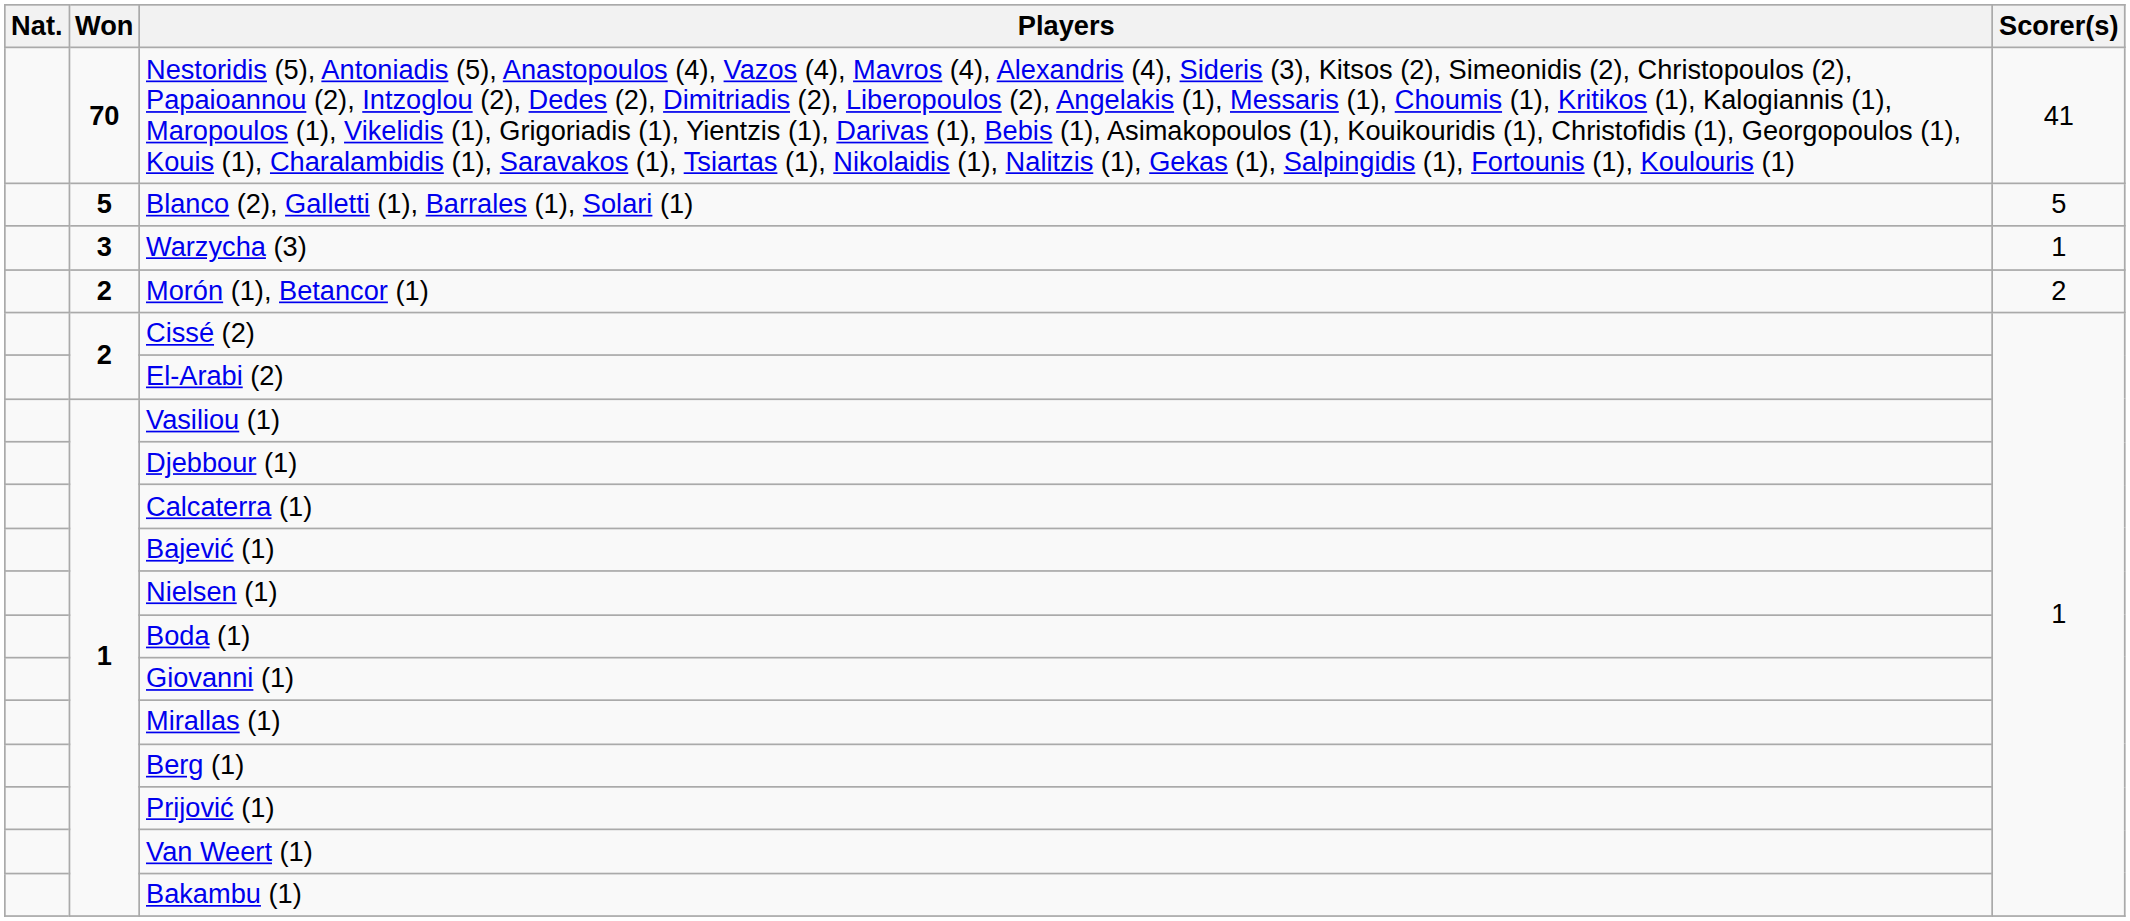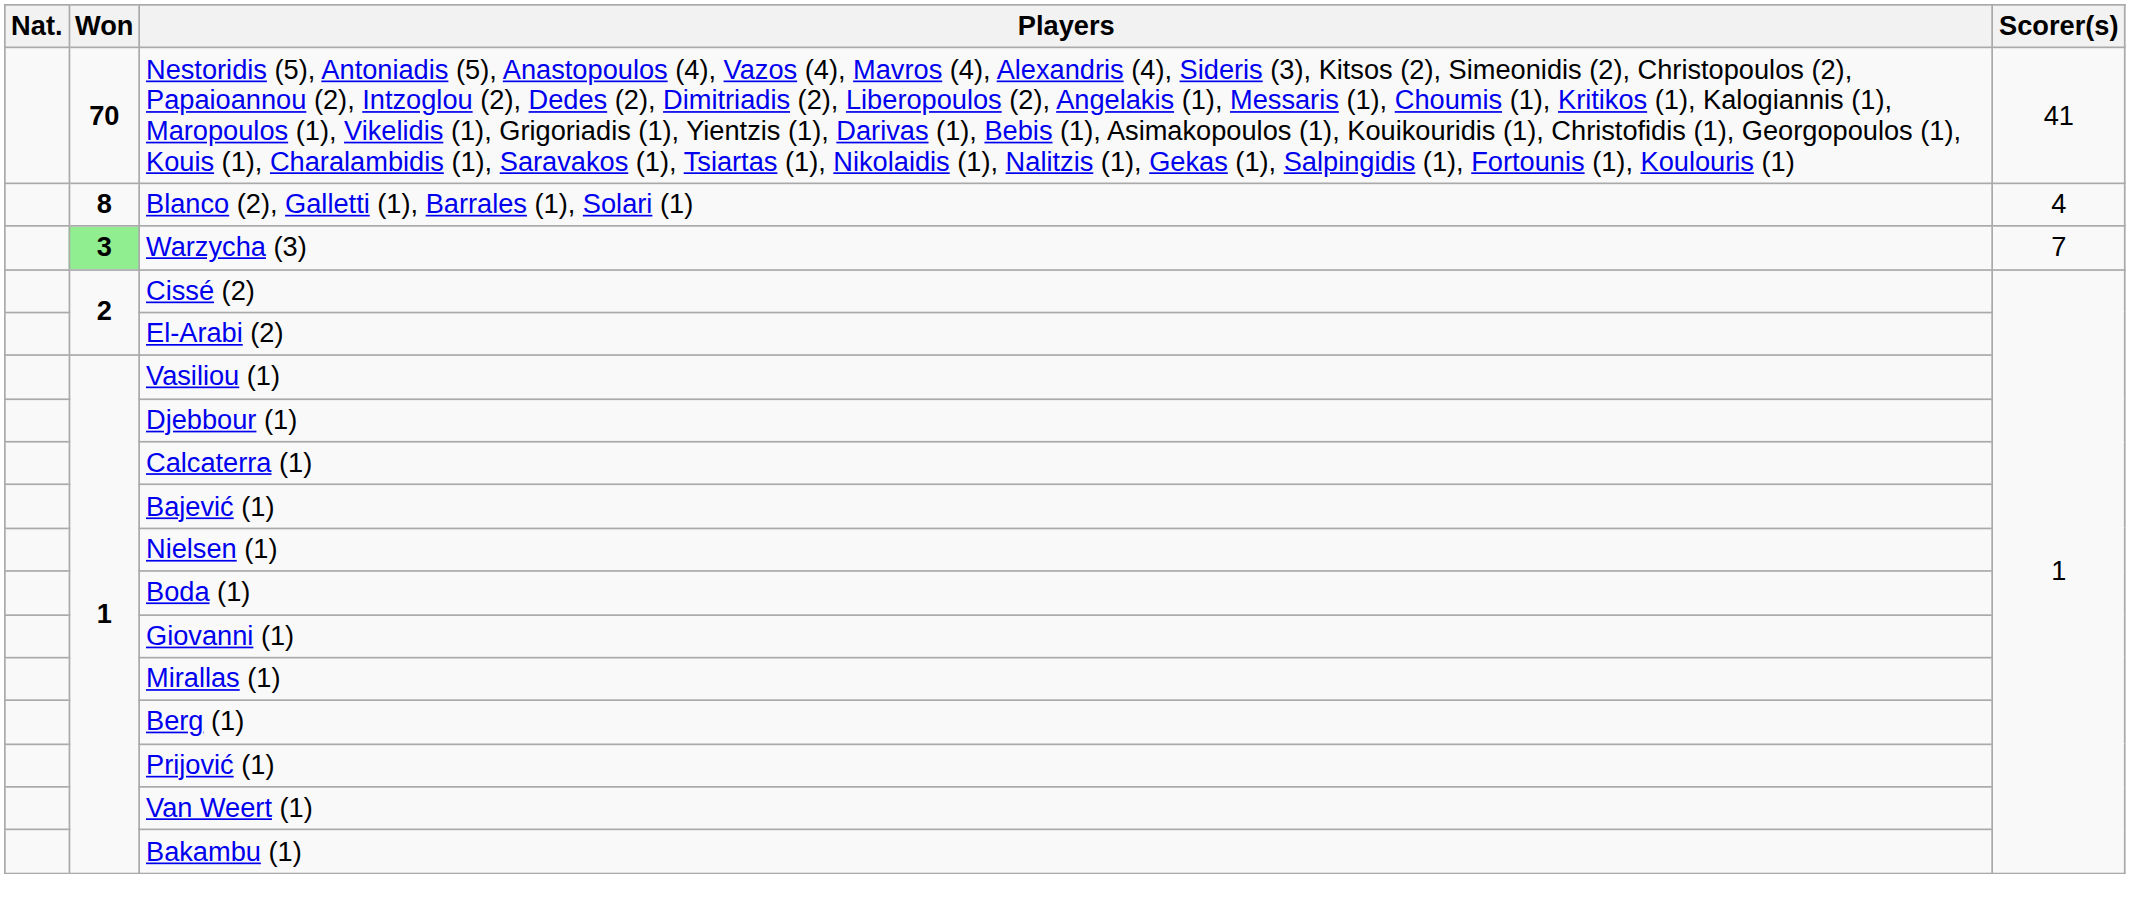 <table class="wikitable" style="text-align:left">
 <tr>
 <th>Nat.</th>
 <th>Won</th>
 <th>Players</th>
 <th>Scorer(s)</th>
 </tr>
 <tr>
 <td></td>
 <td align=center><strong>70</strong></td>
 <td><a href='#'>Nestoridis</a> (5), <a href='#'>Antoniadis</a> (5), <a href='#'>Anastopoulos</a> (4), <a href='#'>Vazos</a> (4), <a href='#'>Mavros</a> (4), <a href='#'>Alexandris</a> (4), <a href='#'>Sideris</a> (3), Kitsos (2), Simeonidis (2), Christopoulos (2), <a href='#'>Papaioannou</a> (2), <a href='#'>Intzoglou</a> (2), <a href='#'>Dedes</a> (2), <a href='#'>Dimitriadis</a> (2), <a href='#'>Liberopoulos</a> (2), <a href='#'>Angelakis</a> (1), <a href='#'>Messaris</a> (1), <a href='#'>Choumis</a> (1), <a href='#'>Kritikos</a> (1), Kalogiannis (1), <a href='#'>Maropoulos</a> (1), <a href='#'>Vikelidis</a> (1), Grigoriadis (1), Yientzis (1), <a href='#'>Darivas</a> (1), <a href='#'>Bebis</a> (1), Asimakopoulos (1), Kouikouridis (1), Christofidis (1), Georgopoulos (1), <a href='#'>Kouis</a> (1), <a href='#'>Charalambidis</a> (1), <a href='#'>Saravakos</a> (1), <a href='#'>Tsiartas</a> (1), <a href='#'>Nikolaidis</a> (1), <a href='#'>Nalitzis</a> (1), <a href='#'>Gekas</a> (1), <a href='#'>Salpingidis</a> (1), <a href='#'>Fortounis</a> (1), <a href='#'>Koulouris</a> (1)</td>
 <td align=center>41</td>
 </tr>
 <tr>
 <td></td>
-<td align=center><strong>5</strong></td>
+<td align=center><strong>8</strong></td>
 <td><a href='#'>Blanco</a> (2), <a href='#'>Galletti</a> (1), <a href='#'>Barrales</a> (1), <a href='#'>Solari</a> (1)</td>
-<td align=center>5</td>
+<td align=center>4</td>
 </tr>
 <tr>
 <td></td>
-<td align=center><strong>3</strong></td>
+<td align=center style="background: lightgreen;"><strong>3</strong></td>
 <td><a href='#'>Warzycha</a> (3)</td>
-<td align="center">1</td>
-</tr>
-<tr>
-<td></td>
-<td align="center"><strong>2</strong></td>
-<td><a href='#'>Morón</a> (1), <a href='#'>Betancor</a> (1)</td>
-<td align="center">2</td>
+<td align="center">7</td>
 </tr>
 <tr>
 <td></td>
 <td rowspan="2" align="center"><strong>2</strong></td>
 <td><a href='#'>Cissé</a> (2)</td>
 <td rowspan="14" align="center">1</td>
 </tr>
 <tr>
 <td></td>
 <td><a href='#'>El-Arabi</a> (2)</td>
 </tr>
 <tr>
 <td></td>
 <td rowspan="12" align="center"><strong>1</strong></td>
 <td><a href='#'>Vasiliou</a> (1)</td>
 </tr>
 <tr>
 <td></td>
 <td><a href='#'>Djebbour</a> (1)</td>
 </tr>
 <tr>
 <td></td>
 <td><a href='#'>Calcaterra</a> (1)</td>
 </tr>
 <tr>
 <td></td>
 <td><a href='#'>Bajević</a> (1)</td>
 </tr>
 <tr>
 <td></td>
 <td><a href='#'>Nielsen</a> (1)</td>
 </tr>
 <tr>
 <td></td>
 <td><a href='#'>Boda</a> (1)</td>
 </tr>
 <tr>
 <td></td>
 <td><a href='#'>Giovanni</a> (1)</td>
 </tr>
 <tr>
 <td></td>
 <td><a href='#'>Mirallas</a> (1)</td>
 </tr>
 <tr>
 <td></td>
 <td><a href='#'>Berg</a> (1)</td>
 </tr>
 <tr>
 <td></td>
 <td><a href='#'>Prijović</a> (1)</td>
 </tr>
 <tr>
 <td></td>
 <td><a href='#'>Van Weert</a> (1)</td>
 </tr>
 <tr>
 <td></td>
 <td><a href='#'>Bakambu</a> (1)</td>
 </tr>
 </table>
